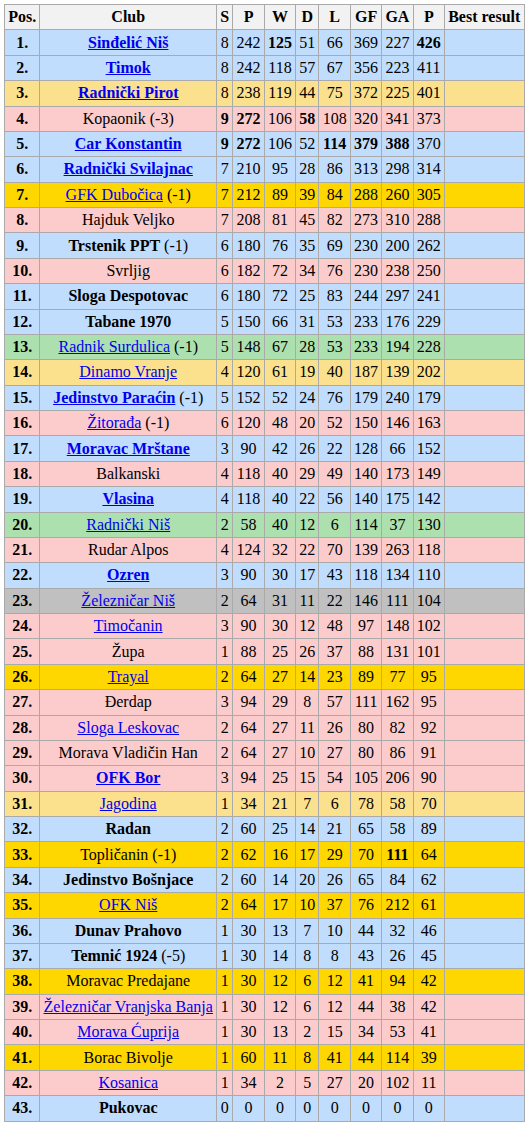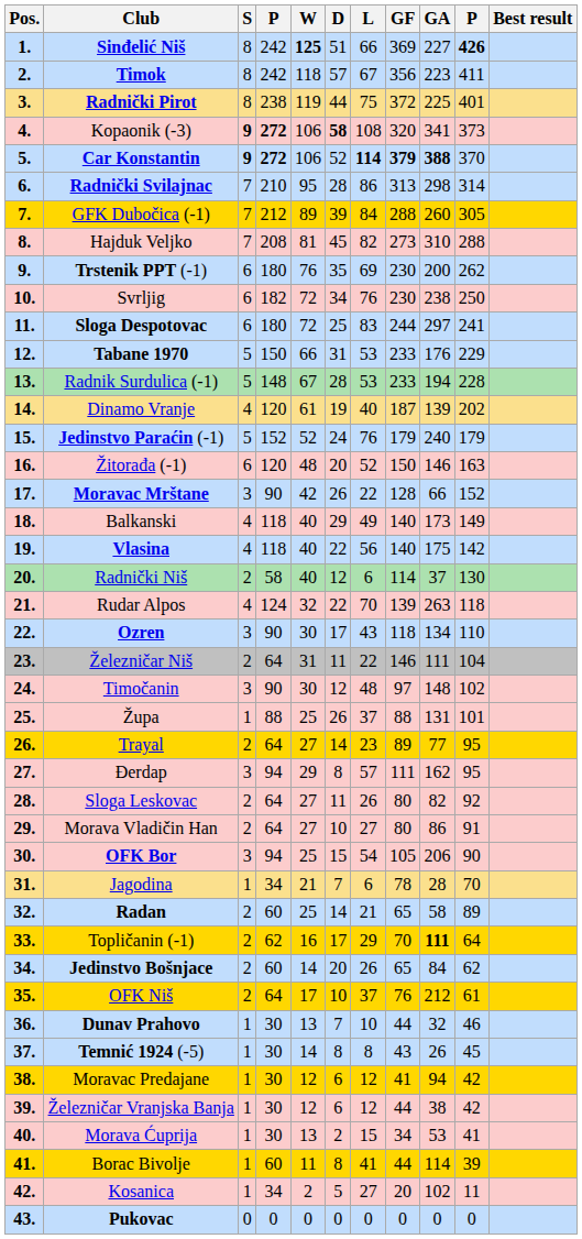 <table class="wikitable sortable" style="text-align:center;">
 <tr>
 <th>Pos.</th>
 <th>Club</th>
 <th>S</th>
 <th>P</th>
 <th>W</th>
 <th>D</th>
 <th>L</th>
 <th>GF</th>
 <th>GA</th>
 <th>P</th>
 <th>Best result</th>
 </tr>
 <tr style="text-align:center; background:#c1ddfd">
 <td><strong>1.</strong></td>
 <td><strong><a href='#'>Sinđelić Niš</a></strong></td>
 <td>8</td>
 <td>242</td>
 <td><strong>125</strong></td>
 <td>51</td>
 <td>66</td>
 <td>369</td>
 <td>227</td>
 <td><strong>426</strong></td>
 <td><strong></strong></td>
 </tr>
 <tr style="text-align:center; background:#c1ddfd">
 <td><strong>2.</strong></td>
 <td><strong><a href='#'>Timok</a></strong></td>
 <td>8</td>
 <td>242</td>
 <td>118</td>
 <td>57</td>
 <td>67</td>
 <td>356</td>
 <td>223</td>
 <td>411</td>
 <td><strong></strong></td>
 </tr>
 <tr style="text-align:center; background:#fbe08d">
 <td><strong>3.</strong></td>
 <td><strong><a href='#'>Radnički Pirot</a></strong></td>
 <td>8</td>
 <td>238</td>
 <td>119</td>
 <td>44</td>
 <td>75</td>
 <td>372</td>
 <td>225</td>
 <td>401</td>
 <td><strong></strong></td>
 </tr>
 <tr style="text-align:center; background:#fccccc">
 <td><strong>4.</strong></td>
 <td>Kopaonik (-3)</td>
 <td><strong>9</strong></td>
 <td><strong>272</strong></td>
 <td>106</td>
 <td><strong>58</strong></td>
 <td>108</td>
 <td>320</td>
 <td>341</td>
 <td>373</td>
 <td></td>
 </tr>
 <tr style="text-align:center; background:#c1ddfd">
 <td><strong>5.</strong></td>
 <td><strong><a href='#'>Car Konstantin</a></strong></td>
 <td><strong>9</strong></td>
 <td><strong>272</strong></td>
 <td>106</td>
 <td>52</td>
 <td><strong>114</strong></td>
 <td><strong>379</strong></td>
 <td><strong>388</strong></td>
 <td>370</td>
 <td></td>
 </tr>
 <tr style="text-align:center; background:#c1ddfd">
 <td><strong>6.</strong></td>
 <td><strong><a href='#'>Radnički Svilajnac</a></strong></td>
 <td>7</td>
 <td>210</td>
 <td>95</td>
 <td>28</td>
 <td>86</td>
 <td>313</td>
 <td>298</td>
 <td>314</td>
 <td></td>
 </tr>
 <tr style="text-align:center; background:gold">
 <td><strong>7.</strong></td>
 <td><a href='#'>GFK Dubočica</a> (-1)</td>
 <td>7</td>
 <td>212</td>
 <td>89</td>
 <td>39</td>
 <td>84</td>
 <td>288</td>
 <td>260</td>
 <td>305</td>
 <td></td>
 </tr>
 <tr style="text-align:center; background:#fccccc">
 <td><strong>8.</strong></td>
 <td>Hajduk Veljko</td>
 <td>7</td>
 <td>208</td>
 <td>81</td>
 <td>45</td>
 <td>82</td>
 <td>273</td>
 <td>310</td>
 <td>288</td>
 <td></td>
 </tr>
 <tr style="text-align:center; background:#c1ddfd">
 <td><strong>9.</strong></td>
 <td><strong>Trstenik PPT</strong> (-1)</td>
 <td>6</td>
 <td>180</td>
 <td>76</td>
 <td>35</td>
 <td>69</td>
 <td>230</td>
 <td>200</td>
 <td>262</td>
 <td></td>
 </tr>
 <tr style="text-align:center; background:#fccccc">
 <td><strong>10.</strong></td>
 <td>Svrljig</td>
 <td>6</td>
 <td>182</td>
 <td>72</td>
 <td>34</td>
 <td>76</td>
 <td>230</td>
 <td>238</td>
 <td>250</td>
 <td></td>
 </tr>
 <tr style="text-align:center; background:#c1ddfd">
 <td><strong>11.</strong></td>
 <td><strong>Sloga Despotovac</strong></td>
 <td>6</td>
 <td>180</td>
 <td>72</td>
 <td>25</td>
 <td>83</td>
 <td>244</td>
 <td>297</td>
 <td>241</td>
 <td></td>
 </tr>
 <tr style="text-align:center; background:#c1ddfd">
 <td><strong>12.</strong></td>
 <td><strong>Tabane 1970</strong></td>
 <td>5</td>
 <td>150</td>
 <td>66</td>
 <td>31</td>
 <td>53</td>
 <td>233</td>
 <td>176</td>
 <td>229</td>
 <td></td>
 </tr>
 <tr style="text-align:center; background:#ace1af">
 <td><strong>13.</strong></td>
 <td><a href='#'>Radnik Surdulica</a> (-1)</td>
 <td>5</td>
 <td>148</td>
 <td>67</td>
 <td>28</td>
 <td>53</td>
 <td>233</td>
 <td>194</td>
 <td>228</td>
 <td><strong></strong></td>
 </tr>
 <tr style="text-align:center; background:#fbe08d">
 <td><strong>14.</strong></td>
 <td><a href='#'>Dinamo Vranje</a></td>
 <td>4</td>
 <td>120</td>
 <td>61</td>
 <td>19</td>
 <td>40</td>
 <td>187</td>
 <td>139</td>
 <td>202</td>
 <td><strong></strong></td>
 </tr>
 <tr style="text-align:center; background:#c1ddfd">
 <td><strong>15.</strong></td>
 <td><strong><a href='#'>Jedinstvo Paraćin</a></strong> (-1)</td>
 <td>5</td>
 <td>152</td>
 <td>52</td>
 <td>24</td>
 <td>76</td>
 <td>179</td>
 <td>240</td>
 <td>179</td>
 <td></td>
 </tr>
 <tr style="text-align:center; background:#fccccc">
 <td><strong>16.</strong></td>
 <td><a href='#'>Žitorađa</a> (-1)</td>
 <td>6</td>
 <td>120</td>
 <td>48</td>
 <td>20</td>
 <td>52</td>
 <td>150</td>
 <td>146</td>
 <td>163</td>
 <td></td>
 </tr>
 <tr style="text-align:center; background:#c1ddfd">
 <td><strong>17.</strong></td>
 <td><strong><a href='#'>Moravac Mrštane</a></strong></td>
 <td>3</td>
 <td>90</td>
 <td>42</td>
 <td>26</td>
 <td>22</td>
 <td>128</td>
 <td>66</td>
 <td>152</td>
 <td><strong></strong></td>
 </tr>
 <tr style="text-align:center; background:#fccccc">
 <td><strong>18.</strong></td>
 <td>Balkanski</td>
 <td>4</td>
 <td>118</td>
 <td>40</td>
 <td>29</td>
 <td>49</td>
 <td>140</td>
 <td>173</td>
 <td>149</td>
 <td></td>
 </tr>
 <tr style="text-align:center; background:#c1ddfd">
 <td><strong>19.</strong></td>
 <td><strong><a href='#'>Vlasina</a></strong></td>
 <td>4</td>
 <td>118</td>
 <td>40</td>
 <td>22</td>
 <td>56</td>
 <td>140</td>
 <td>175</td>
 <td>142</td>
 <td></td>
 </tr>
 <tr style="text-align:center; background:#ace1af">
 <td><strong>20.</strong></td>
 <td><a href='#'>Radnički Niš</a></td>
 <td>2</td>
 <td>58</td>
 <td>40</td>
 <td>12</td>
 <td>6</td>
 <td>114</td>
 <td>37</td>
 <td>130</td>
 <td><strong></strong></td>
 </tr>
 <tr style="text-align:center; background:#fccccc">
 <td><strong>21.</strong></td>
 <td>Rudar Alpos</td>
 <td>4</td>
 <td>124</td>
 <td>32</td>
 <td>22</td>
 <td>70</td>
 <td>139</td>
 <td>263</td>
 <td>118</td>
 <td></td>
 </tr>
 <tr style="text-align:center; background:#c1ddfd">
 <td><strong>22.</strong></td>
 <td><strong><a href='#'>Ozren</a></strong></td>
 <td>3</td>
 <td>90</td>
 <td>30</td>
 <td>17</td>
 <td>43</td>
 <td>118</td>
 <td>134</td>
 <td>110</td>
 <td></td>
 </tr>
 <tr style="text-align:center; background:silver">
 <td><strong>23.</strong></td>
 <td><a href='#'>Železničar Niš</a></td>
 <td>2</td>
 <td>64</td>
 <td>31</td>
 <td>11</td>
 <td>22</td>
 <td>146</td>
 <td>111</td>
 <td>104</td>
 <td></td>
 </tr>
 <tr style="text-align:center; background:#fccccc">
 <td><strong>24.</strong></td>
 <td><a href='#'>Timočanin</a></td>
 <td>3</td>
 <td>90</td>
 <td>30</td>
 <td>12</td>
 <td>48</td>
 <td>97</td>
 <td>148</td>
 <td>102</td>
 <td></td>
 </tr>
 <tr style="text-align:center; background:#fccccc">
 <td><strong>25.</strong></td>
 <td>Župa</td>
 <td>1</td>
 <td>88</td>
 <td>25</td>
 <td>26</td>
 <td>37</td>
 <td>88</td>
 <td>131</td>
 <td>101</td>
 <td></td>
 </tr>
 <tr style="text-align:center; background:gold">
 <td><strong>26.</strong></td>
 <td><a href='#'>Trayal</a></td>
 <td>2</td>
 <td>64</td>
 <td>27</td>
 <td>14</td>
 <td>23</td>
 <td>89</td>
 <td>77</td>
 <td>95</td>
 <td></td>
 </tr>
 <tr style="text-align:center; background:#fccccc">
 <td><strong>27.</strong></td>
 <td>Đerdap</td>
 <td>3</td>
 <td>94</td>
 <td>29</td>
 <td>8</td>
 <td>57</td>
 <td>111</td>
 <td>162</td>
 <td>95</td>
 <td></td>
 </tr>
 <tr style="text-align:center; background:#fccccc">
 <td><strong>28.</strong></td>
 <td><a href='#'>Sloga Leskovac</a></td>
 <td>2</td>
 <td>64</td>
 <td>27</td>
 <td>11</td>
 <td>26</td>
 <td>80</td>
 <td>82</td>
 <td>92</td>
 <td></td>
 </tr>
 <tr style="text-align:center; background:#fccccc">
 <td><strong>29.</strong></td>
 <td>Morava Vladičin Han</td>
 <td>2</td>
 <td>64</td>
 <td>27</td>
 <td>10</td>
 <td>27</td>
 <td>80</td>
 <td>86</td>
 <td>91</td>
 <td></td>
 </tr>
 <tr style="text-align:center; background:#fccccc">
 <td><strong>30.</strong></td>
 <td><strong><a href='#'>OFK Bor</a></strong></td>
 <td>3</td>
 <td>94</td>
 <td>25</td>
 <td>15</td>
 <td>54</td>
 <td>105</td>
 <td>206</td>
 <td>90</td>
 <td></td>
 </tr>
 <tr style="text-align:center; background:#fbe08d">
 <td><strong>31.</strong></td>
 <td><a href='#'>Jagodina</a></td>
 <td>1</td>
 <td>34</td>
 <td>21</td>
 <td>7</td>
 <td>6</td>
 <td>78</td>
-<td>58</td>
+<td>28</td>
 <td>70</td>
 <td><strong></strong></td>
 </tr>
 <tr style="text-align:center; background:#c1ddfd">
 <td><strong>32.</strong></td>
 <td><strong>Radan</strong></td>
 <td>2</td>
 <td>60</td>
 <td>25</td>
 <td>14</td>
 <td>21</td>
 <td>65</td>
 <td>58</td>
 <td>89</td>
 <td></td>
 </tr>
 <tr style="text-align:center; background:gold">
 <td><strong>33.</strong></td>
 <td>Topličanin (-1)</td>
 <td>2</td>
 <td>62</td>
 <td>16</td>
 <td>17</td>
 <td>29</td>
 <td>70</td>
 <td><strong>111</strong></td>
 <td>64</td>
 <td></td>
 </tr>
 <tr style="text-align:center; background:#c1ddfd">
 <td><strong>34.</strong></td>
 <td><strong>Jedinstvo Bošnjace</strong></td>
 <td>2</td>
 <td>60</td>
 <td>14</td>
 <td>20</td>
 <td>26</td>
 <td>65</td>
 <td>84</td>
 <td>62</td>
 <td></td>
 </tr>
 <tr style="text-align:center; background:gold">
 <td><strong>35.</strong></td>
 <td><a href='#'>OFK Niš</a></td>
 <td>2</td>
 <td>64</td>
 <td>17</td>
 <td>10</td>
 <td>37</td>
 <td>76</td>
 <td>212</td>
 <td>61</td>
 <td></td>
 </tr>
 <tr style="text-align:center; background:#c1ddfd">
 <td><strong>36.</strong></td>
 <td><strong>Dunav Prahovo</strong></td>
 <td>1</td>
 <td>30</td>
 <td>13</td>
 <td>7</td>
 <td>10</td>
 <td>44</td>
 <td>32</td>
 <td>46</td>
 <td></td>
 </tr>
 <tr style="text-align:center; background:#c1ddfd">
 <td><strong>37.</strong></td>
 <td><strong>Temnić 1924</strong> (-5)</td>
 <td>1</td>
 <td>30</td>
 <td>14</td>
 <td>8</td>
 <td>8</td>
 <td>43</td>
 <td>26</td>
 <td>45</td>
 <td></td>
 </tr>
 <tr style="text-align:center; background:gold">
 <td><strong>38.</strong></td>
 <td>Moravac Predajane</td>
 <td>1</td>
 <td>30</td>
 <td>12</td>
 <td>6</td>
 <td>12</td>
 <td>41</td>
 <td>94</td>
 <td>42</td>
 <td></td>
 </tr>
 <tr style="text-align:center; background:#fccccc">
 <td><strong>39.</strong></td>
 <td><a href='#'>Železničar Vranjska Banja</a></td>
 <td>1</td>
 <td>30</td>
 <td>12</td>
 <td>6</td>
 <td>12</td>
 <td>44</td>
 <td>38</td>
 <td>42</td>
 <td></td>
 </tr>
 <tr style="text-align:center; background:#fccccc">
 <td><strong>40.</strong></td>
 <td><a href='#'>Morava Ćuprija</a></td>
 <td>1</td>
 <td>30</td>
 <td>13</td>
 <td>2</td>
 <td>15</td>
 <td>34</td>
 <td>53</td>
 <td>41</td>
 <td></td>
 </tr>
 <tr style="text-align:center; background:gold">
 <td><strong>41.</strong></td>
 <td>Borac Bivolje</td>
 <td>1</td>
 <td>60</td>
 <td>11</td>
 <td>8</td>
 <td>41</td>
 <td>44</td>
 <td>114</td>
 <td>39</td>
 <td></td>
 </tr>
 <tr style="text-align:center; background:#fccccc">
 <td><strong>42.</strong></td>
 <td><a href='#'>Kosanica</a></td>
 <td>1</td>
 <td>34</td>
 <td>2</td>
 <td>5</td>
 <td>27</td>
 <td>20</td>
 <td>102</td>
 <td>11</td>
 <td></td>
 </tr>
 <tr style="text-align:center; background:#c1ddfd">
 <td><strong>43.</strong></td>
 <td><strong>Pukovac</strong></td>
 <td>0</td>
 <td>0</td>
 <td>0</td>
 <td>0</td>
 <td>0</td>
 <td>0</td>
 <td>0</td>
 <td>0</td>
 <td></td>
 </tr>
 </table>
